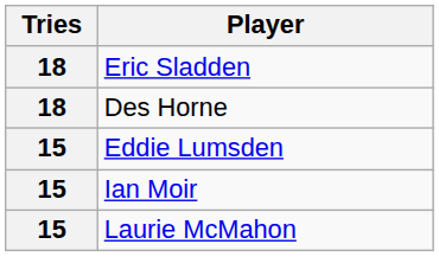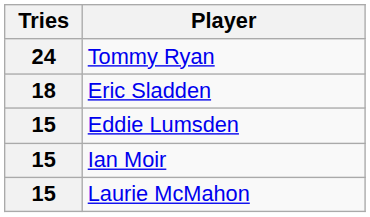 <table class="wikitable" style="text-align:left;">
 <tr>
 <th width=50>Tries</th>
 <th width=200>Player</th>
 </tr>
 <tr>
-<th>18</th>
-<td> <a href='#'>Eric Sladden</a></td>
+<th>24</th>
+<td> <a href='#'>Tommy Ryan</a></td>
 </tr>
 <tr>
 <th>18</th>
-<td> Des Horne</td>
+<td> <a href='#'>Eric Sladden</a></td>
 </tr>
 <tr>
 <th>15</th>
 <td> <a href='#'>Eddie Lumsden</a></td>
 </tr>
 <tr>
 <th>15</th>
 <td> <a href='#'>Ian Moir</a></td>
 </tr>
 <tr>
 <th>15</th>
 <td> <a href='#'>Laurie McMahon</a></td>
 </tr>
 </table>
